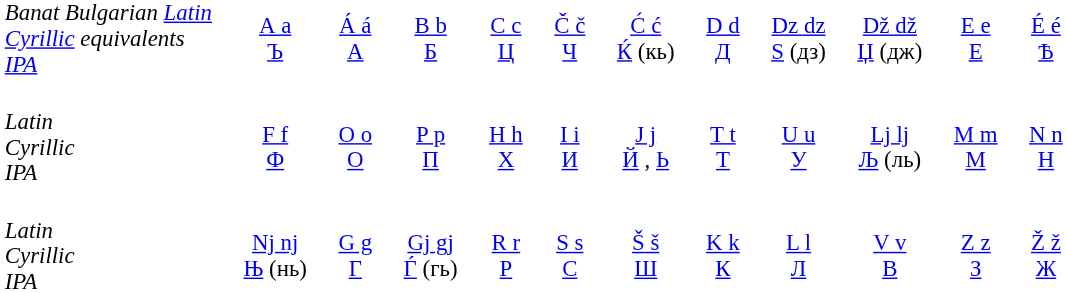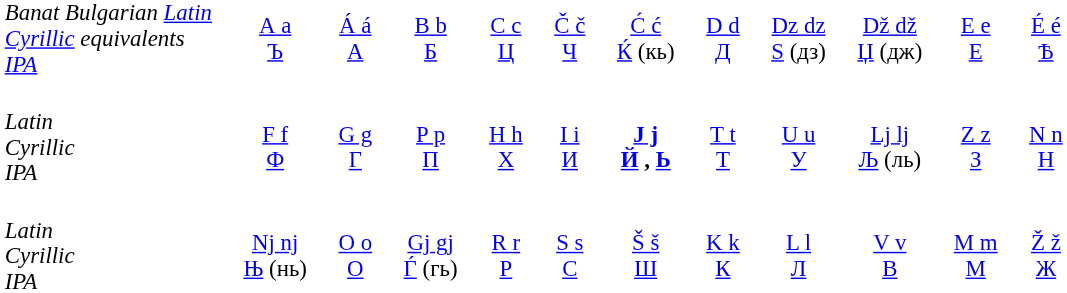 <table align=center cellpadding=10 style="text-align:center;">
 <tr>
 <td align="left"><em>Banat Bulgarian <a href='#'>Latin</a></em><br><em><a href='#'>Cyrillic</a> equivalents</em><br><em><a href='#'>IPA</a></em></td>
 <td><a href='#'>А а</a><br><a href='#'>Ъ</a><br></td>
 <td><a href='#'>Á á</a><br><a href='#'>А</a><br></td>
 <td><a href='#'>B b</a><br><a href='#'>Б</a><br></td>
 <td><a href='#'>C c</a><br><a href='#'>Ц</a><br></td>
 <td><a href='#'>Č č</a><br><a href='#'>Ч</a><br></td>
 <td><a href='#'>Ć ć</a><br><a href='#'>Ќ</a> (кь)<br></td>
 <td><a href='#'>D d</a><br><a href='#'>Д</a><br></td>
 <td><a href='#'>Dz dz</a><br><a href='#'>Ѕ</a> (дз)<br></td>
 <td><a href='#'>Dž dž</a><br><a href='#'>Џ</a> (дж)<br></td>
 <td><a href='#'>E e</a><br><a href='#'>Е</a><br></td>
 <td><a href='#'>É é</a><br><a href='#'>Ѣ</a><br></td>
 </tr>
 <tr>
 <td align="left"><em>Latin</em><br><em>Cyrillic</em><br><em>IPA</em></td>
 <td><a href='#'>F f</a><br><a href='#'>Ф</a><br></td>
-<td><a href='#'>O o</a><br><a href='#'>О</a><br></td>
+<td><a href='#'>G g</a><br><a href='#'>Г</a><br></td>
 <td><a href='#'>P p</a><br><a href='#'>П</a><br></td>
 <td><a href='#'>H h</a><br><a href='#'>Х</a><br></td>
 <td><a href='#'>I i</a><br><a href='#'>И</a><br></td>
-<td><a href='#'>J j</a><br><a href='#'>Й</a> , <a href='#'>Ь</a><br></td>
+<td><strong><a href='#'>J j</a><br><a href='#'>Й</a> , <a href='#'>Ь</a><br></strong></td>
 <td><a href='#'>T t</a><br><a href='#'>Т</a><br></td>
 <td><a href='#'>U u</a><br><a href='#'>У</a><br></td>
 <td><a href='#'>Lj lj</a><br><a href='#'>Љ</a> (ль)<br></td>
-<td><a href='#'>M m</a><br><a href='#'>М</a><br></td>
+<td><a href='#'>Z z</a><br><a href='#'>З</a><br></td>
 <td><a href='#'>N n</a><br><a href='#'>Н</a><br></td>
 </tr>
 <tr>
 <td align="left"><em>Latin</em><br><em>Cyrillic</em><br><em>IPA</em></td>
 <td><a href='#'>Nj nj</a><br><a href='#'>Њ</a> (нь)<br></td>
-<td><a href='#'>G g</a><br><a href='#'>Г</a><br></td>
+<td><a href='#'>O o</a><br><a href='#'>О</a><br></td>
 <td><a href='#'>Gj gj</a><br><a href='#'>Ѓ</a> (гь)<br></td>
 <td><a href='#'>R r</a><br><a href='#'>Р</a><br></td>
 <td><a href='#'>S s</a><br><a href='#'>С</a><br></td>
 <td><a href='#'>Š š</a><br><a href='#'>Ш</a><br></td>
 <td><a href='#'>K k</a><br><a href='#'>К</a><br></td>
 <td><a href='#'>L l</a><br><a href='#'>Л</a><br></td>
 <td><a href='#'>V v</a><br><a href='#'>В</a><br></td>
-<td><a href='#'>Z z</a><br><a href='#'>З</a><br></td>
+<td><a href='#'>M m</a><br><a href='#'>М</a><br></td>
 <td><a href='#'>Ž ž</a><br><a href='#'>Ж</a><br></td>
 </tr>
 </table>
